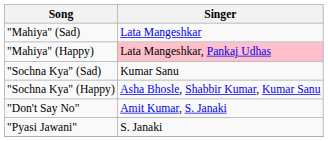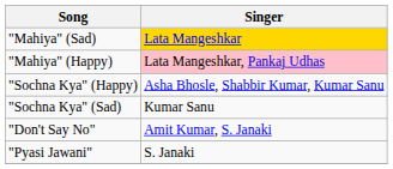 <table class="wikitable" style="font-size:97%">
 <tr>
 <th>Song</th>
 <th>Singer</th>
 </tr>
 <tr>
 <td>"Mahiya" (Sad)</td>
-<td><a href='#'>Lata Mangeshkar</a></td>
+<td style="background: gold;"><a href='#'>Lata Mangeshkar</a></td>
 </tr>
 <tr>
 <td>"Mahiya" (Happy)</td>
 <td style="background: pink;">Lata Mangeshkar, <a href='#'>Pankaj Udhas</a></td>
 </tr>
 <tr>
+<td>"Sochna Kya" (Happy)</td>
+<td><a href='#'>Asha Bhosle</a>, <a href='#'>Shabbir Kumar</a>, <a href='#'>Kumar Sanu</a></td>
+</tr>
+<tr>
 <td>"Sochna Kya" (Sad)</td>
 <td>Kumar Sanu</td>
-</tr>
-<tr>
-<td>"Sochna Kya" (Happy)</td>
-<td><a href='#'>Asha Bhosle</a>, <a href='#'>Shabbir Kumar</a>, <a href='#'>Kumar Sanu</a></td>
 </tr>
 <tr>
 <td>"Don't Say No"</td>
 <td><a href='#'>Amit Kumar</a>, <a href='#'>S. Janaki</a></td>
 </tr>
 <tr>
 <td>"Pyasi Jawani"</td>
 <td>S. Janaki</td>
 </tr>
 <tr>
 </tr>
 </table>
